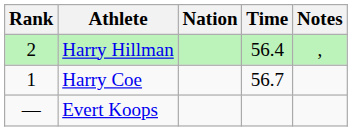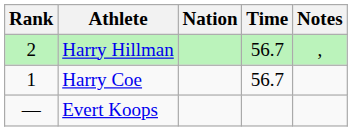 <table class="wikitable sortable" style="text-align:center">
 <tr>
 <th>Rank</th>
 <th>Athlete</th>
 <th>Nation</th>
 <th>Time</th>
 <th>Notes</th>
 </tr>
 <tr bgcolor=bbf3bb>
 <td>2</td>
 <td align=left><a href='#'>Harry Hillman</a></td>
 <td align=left></td>
-<td>56.4</td>
+<td>56.7</td>
 <td>, </td>
 </tr>
 <tr>
 <td>1</td>
 <td align=left><a href='#'>Harry Coe</a></td>
 <td align=left></td>
 <td>56.7</td>
 <td></td>
 </tr>
 <tr>
 <td data-sort-value=3>—</td>
 <td align=left><a href='#'>Evert Koops</a></td>
 <td align=left></td>
 <td data-sort-value=99.9></td>
 <td></td>
 </tr>
 </table>
